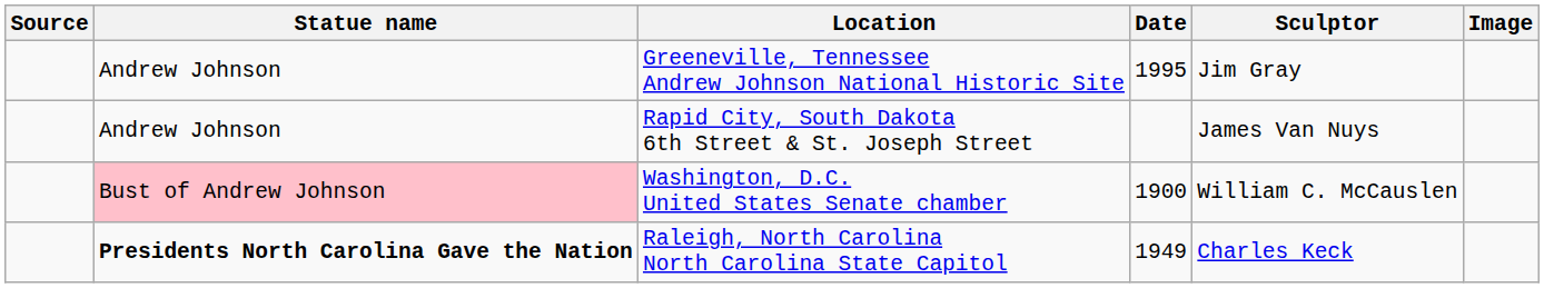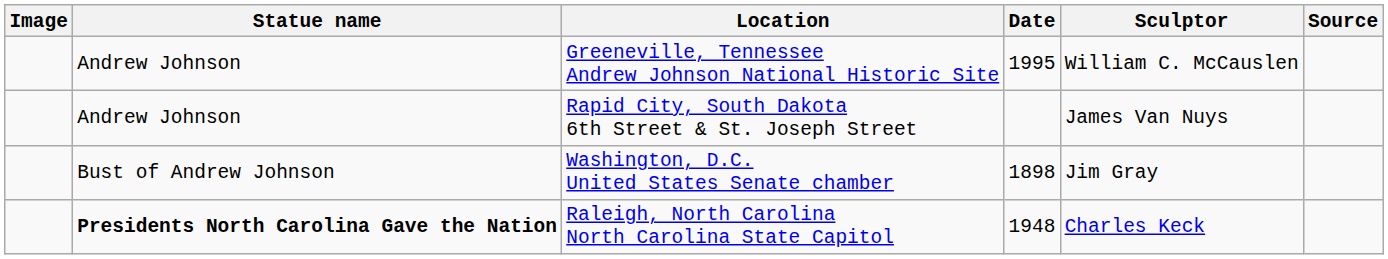 <table class="wikitable sortable">
 <tr>
-<th scope="col" class="unsortable">Source</th>
+<th scope="col" class="unsortable">Image</th>
 <th scope="col">Statue name</th>
 <th scope="col">Location</th>
 <th scope="col">Date</th>
 <th scope="col">Sculptor</th>
-<th scope="col" class="unsortable">Image</th>
+<th scope="col" class="unsortable">Source</th>
 </tr>
 <tr>
 <td></td>
 <td>Andrew Johnson</td>
 <td><a href='#'>Greeneville, Tennessee</a><br><a href='#'>Andrew Johnson National Historic Site</a></td>
 <td>1995</td>
-<td>Jim Gray</td>
+<td>William C. McCauslen</td>
 <td></td>
 </tr>
 <tr>
 <td></td>
 <td>Andrew Johnson</td>
 <td><a href='#'>Rapid City, South Dakota</a><br>6th Street & St. Joseph Street</td>
 <td></td>
 <td>James Van Nuys</td>
 <td></td>
 </tr>
 <tr>
 <td></td>
-<td style="background: pink;">Bust of Andrew Johnson</td>
+<td>Bust of Andrew Johnson</td>
 <td><a href='#'>Washington, D.C.</a><br><a href='#'>United States Senate chamber</a></td>
-<td>1900</td>
-<td>William C. McCauslen</td>
+<td>1898</td>
+<td>Jim Gray</td>
 <td></td>
 </tr>
 <tr>
 <td></td>
 <td><strong>Presidents North Carolina Gave the Nation</strong></td>
 <td><a href='#'>Raleigh, North Carolina</a><br><a href='#'>North Carolina State Capitol</a></td>
-<td>1949</td>
+<td>1948</td>
 <td><a href='#'>Charles Keck</a></td>
 <td></td>
 </tr>
 </table>
